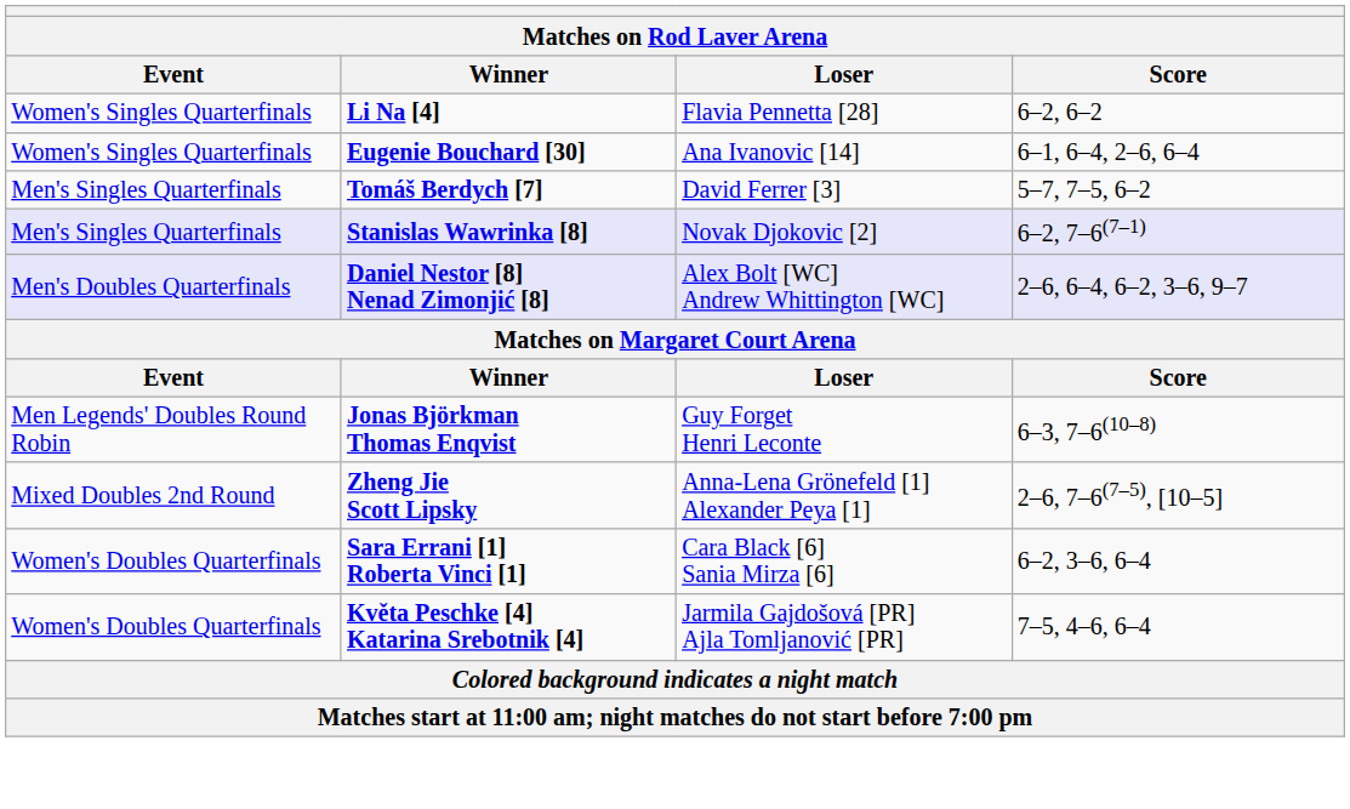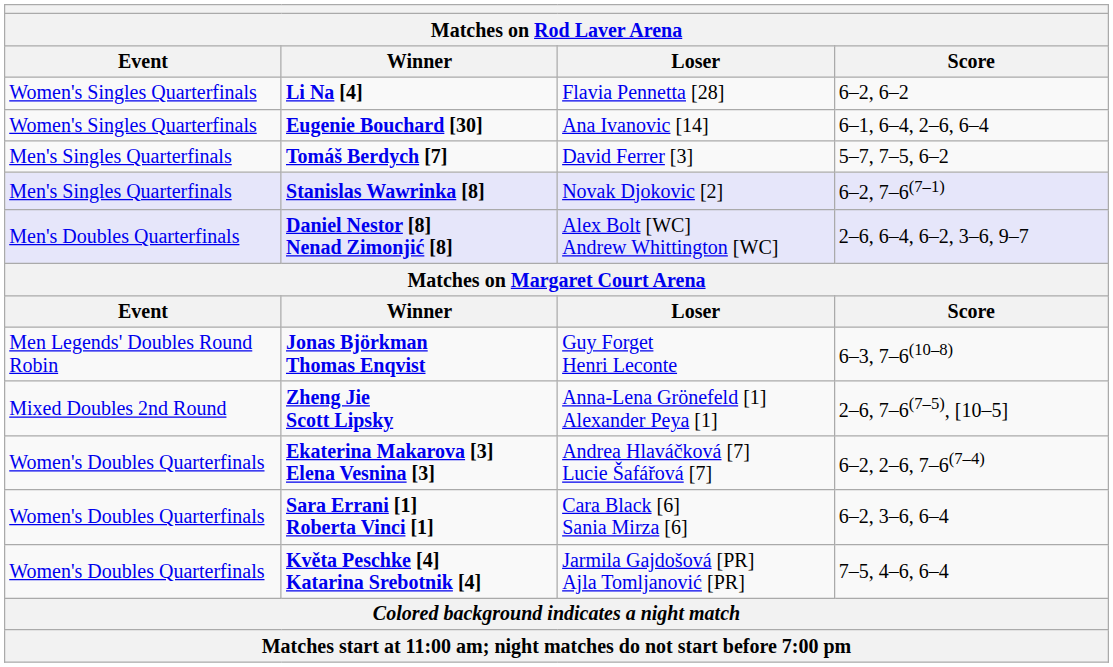 <table class="wikitable collapsible uncollapsed" style="margin:1em auto;">
 <tr>
 <th colspan=4></th>
 </tr>
 <tr>
 <th colspan=4><strong>Matches on <a href='#'>Rod Laver Arena</a></strong></th>
 </tr>
 <tr>
 <th style="width:220px;">Event</th>
 <th style="width:220px;">Winner</th>
 <th style="width:220px;">Loser</th>
 <th style="width:220px;">Score</th>
 </tr>
 <tr>
 <td><a href='#'>Women's Singles Quarterfinals</a></td>
 <td><strong> <a href='#'>Li Na</a> [4]</strong></td>
 <td> <a href='#'>Flavia Pennetta</a> [28]</td>
 <td>6–2, 6–2</td>
 </tr>
 <tr>
 <td><a href='#'>Women's Singles Quarterfinals</a></td>
 <td><strong> <a href='#'>Eugenie Bouchard</a> [30]</strong></td>
 <td> <a href='#'>Ana Ivanovic</a> [14]</td>
 <td>6–1, 6–4, 2–6, 6–4</td>
 </tr>
 <tr>
 <td><a href='#'>Men's Singles Quarterfinals</a></td>
 <td><strong> <a href='#'>Tomáš Berdych</a> [7]</strong></td>
 <td> <a href='#'>David Ferrer</a> [3]</td>
 <td>5–7, 7–5, 6–2</td>
 </tr>
 <tr bgcolor=lavender>
 <td><a href='#'>Men's Singles Quarterfinals</a></td>
 <td> <strong><a href='#'>Stanislas Wawrinka</a> [8]</strong></td>
 <td> <a href='#'>Novak Djokovic</a> [2]</td>
 <td>6–2, 7–6<sup>(7–1)</sup></td>
 </tr>
 <tr bgcolor=lavender>
 <td><a href='#'>Men's Doubles Quarterfinals</a></td>
 <td><strong> <a href='#'>Daniel Nestor</a> [8] <br>  <a href='#'>Nenad Zimonjić</a> [8]</strong></td>
 <td> <a href='#'>Alex Bolt</a> [WC] <br>  <a href='#'>Andrew Whittington</a> [WC]</td>
 <td>2–6, 6–4, 6–2, 3–6, 9–7</td>
 </tr>
 <tr>
 <th colspan=4><strong>Matches on <a href='#'>Margaret Court Arena</a></strong></th>
 </tr>
 <tr>
 <th style="width:220px;">Event</th>
 <th style="width:220px;">Winner</th>
 <th style="width:220px;">Loser</th>
 <th style="width:220px;">Score</th>
 </tr>
 <tr>
 <td><a href='#'>Men Legends' Doubles Round Robin</a></td>
 <td><strong> <a href='#'>Jonas Björkman</a> <br>  <a href='#'>Thomas Enqvist</a></strong></td>
 <td> <a href='#'>Guy Forget</a> <br>  <a href='#'>Henri Leconte</a></td>
 <td>6–3, 7–6<sup>(10–8)</sup></td>
 </tr>
 <tr>
 <td><a href='#'>Mixed Doubles 2nd Round</a></td>
 <td><strong> <a href='#'>Zheng Jie</a> <br>  <a href='#'>Scott Lipsky</a></strong></td>
 <td> <a href='#'>Anna-Lena Grönefeld</a> [1] <br>  <a href='#'>Alexander Peya</a> [1]</td>
 <td>2–6, 7–6<sup>(7–5)</sup>, [10–5]</td>
 </tr>
 <tr>
 <td><a href='#'>Women's Doubles Quarterfinals</a></td>
+<td><strong> <a href='#'>Ekaterina Makarova</a> [3] <br>  <a href='#'>Elena Vesnina</a> [3]</strong></td>
+<td> <a href='#'>Andrea Hlaváčková</a> [7] <br>  <a href='#'>Lucie Šafářová</a> [7]</td>
+<td>6–2, 2–6, 7–6<sup>(7–4)</sup></td>
+</tr>
+<tr>
+<td><a href='#'>Women's Doubles Quarterfinals</a></td>
 <td> <strong><a href='#'>Sara Errani</a> [1] <br>  <a href='#'>Roberta Vinci</a> [1]</strong></td>
 <td> <a href='#'>Cara Black</a> [6] <br>  <a href='#'>Sania Mirza</a> [6]</td>
 <td>6–2, 3–6, 6–4</td>
 </tr>
 <tr>
 <td><a href='#'>Women's Doubles Quarterfinals</a></td>
 <td> <strong><a href='#'>Květa Peschke</a> [4] <br>  <a href='#'>Katarina Srebotnik</a> [4]</strong></td>
 <td> <a href='#'>Jarmila Gajdošová</a> [PR] <br>  <a href='#'>Ajla Tomljanović</a> [PR]</td>
 <td>7–5, 4–6, 6–4</td>
 </tr>
 <tr>
 <th colspan=4><em>Colored background indicates a night match</em></th>
 </tr>
 <tr>
 <th colspan=4>Matches start at 11:00 am; night matches do not start before 7:00 pm</th>
 </tr>
 </table>
